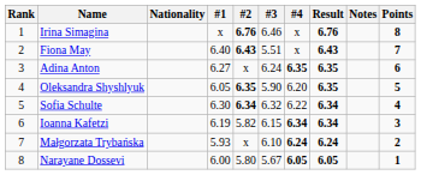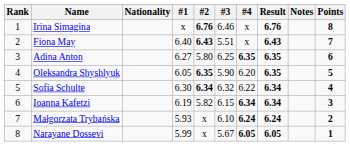 <table class="wikitable sortable" style="text-align:center">
 <tr>
 <th>Rank</th>
 <th>Name</th>
 <th>Nationality</th>
 <th>#1</th>
 <th>#2</th>
 <th>#3</th>
 <th>#4</th>
 <th>Result</th>
 <th>Notes</th>
 <th>Points</th>
 </tr>
 <tr>
 <td>1</td>
 <td align=left><a href='#'>Irina Simagina</a></td>
 <td align=left></td>
 <td>x</td>
 <td><strong>6.76</strong></td>
 <td>6.46</td>
 <td>x</td>
 <td><strong>6.76</strong></td>
 <td></td>
 <td><strong>8</strong></td>
 </tr>
 <tr>
 <td>2</td>
 <td align=left><a href='#'>Fiona May</a></td>
 <td align=left></td>
 <td>6.40</td>
 <td><strong>6.43</strong></td>
 <td>5.51</td>
 <td>x</td>
 <td><strong>6.43</strong></td>
 <td></td>
 <td><strong>7</strong></td>
 </tr>
 <tr>
 <td>3</td>
 <td align=left><a href='#'>Adina Anton</a></td>
 <td align=left></td>
 <td>6.27</td>
-<td>x</td>
-<td>6.24</td>
+<td>5.80</td>
+<td>6.25</td>
 <td><strong>6.35</strong></td>
 <td><strong>6.35</strong></td>
 <td></td>
 <td><strong>6</strong></td>
 </tr>
 <tr>
 <td>4</td>
 <td align=left><a href='#'>Oleksandra Shyshlyuk</a></td>
 <td align=left></td>
 <td>6.05</td>
 <td><strong>6.35</strong></td>
 <td>5.90</td>
 <td>6.20</td>
 <td><strong>6.35</strong></td>
 <td></td>
 <td><strong>5</strong></td>
 </tr>
 <tr>
 <td>5</td>
 <td align=left><a href='#'>Sofia Schulte</a></td>
 <td align=left></td>
 <td>6.30</td>
 <td><strong>6.34</strong></td>
 <td>6.32</td>
 <td>6.22</td>
 <td><strong>6.34</strong></td>
 <td></td>
 <td><strong>4</strong></td>
 </tr>
 <tr>
 <td>6</td>
 <td align=left><a href='#'>Ioanna Kafetzi</a></td>
 <td align=left></td>
 <td>6.19</td>
 <td>5.82</td>
 <td>6.15</td>
 <td><strong>6.34</strong></td>
 <td><strong>6.34</strong></td>
 <td></td>
 <td><strong>3</strong></td>
 </tr>
 <tr>
 <td>7</td>
 <td align=left><a href='#'>Małgorzata Trybańska</a></td>
 <td align=left></td>
 <td>5.93</td>
 <td>x</td>
 <td>6.10</td>
 <td><strong>6.24</strong></td>
 <td><strong>6.24</strong></td>
 <td></td>
 <td><strong>2</strong></td>
 </tr>
 <tr>
 <td>8</td>
 <td align=left><a href='#'>Narayane Dossevi</a></td>
 <td align=left></td>
-<td>6.00</td>
-<td>5.80</td>
+<td>5.99</td>
+<td>x</td>
 <td>5.67</td>
 <td><strong>6.05</strong></td>
 <td><strong>6.05</strong></td>
 <td></td>
 <td><strong>1</strong></td>
 </tr>
 </table>
